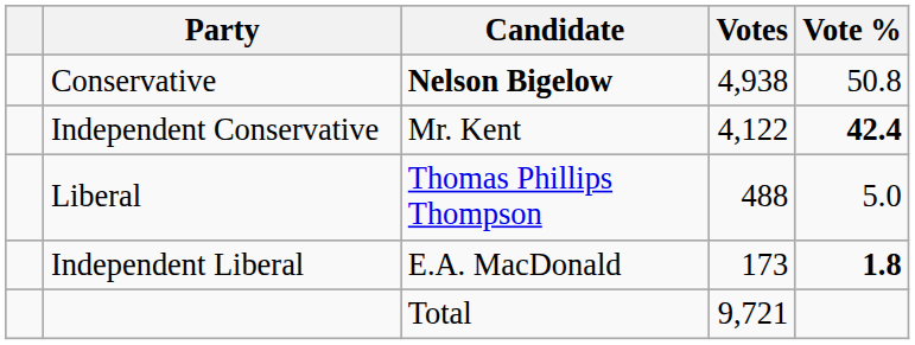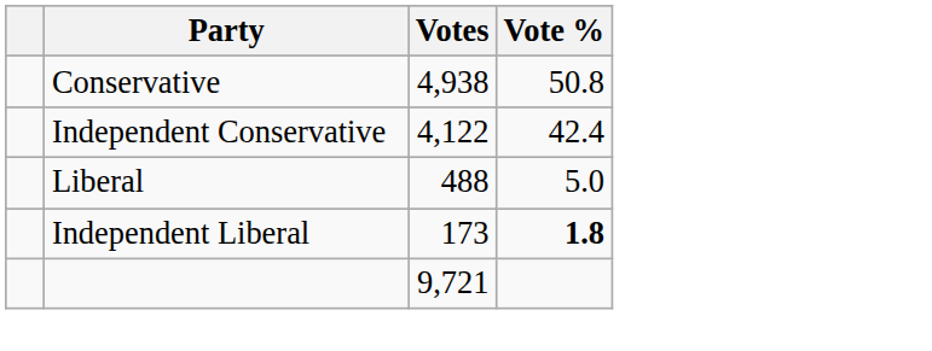 <table class="wikitable">
 <tr>
 <th></th>
 <th scope="col" width="175">Party</th>
-<th scope="col" width="150">Candidate</th>
 <th>Votes</th>
 <th>Vote %</th>
 </tr>
 <tr>
 <td>   </td>
 <td>Conservative</td>
-<td><strong>Nelson Bigelow</strong></td>
 <td align=right>4,938</td>
 <td align=right>50.8</td>
 </tr>
 <tr>
 <td>   </td>
 <td>Independent Conservative</td>
-<td>Mr. Kent</td>
 <td align=right>4,122</td>
-<td align=right><strong>42.4</strong></td>
+<td align=right>42.4</td>
 </tr>
 <tr>
 <td>   </td>
 <td>Liberal</td>
-<td><a href='#'>Thomas Phillips Thompson</a></td>
 <td align=right>488</td>
 <td align=right>5.0</td>
 </tr>
 <tr>
 <td>   </td>
 <td>Independent Liberal</td>
-<td>E.A. MacDonald</td>
 <td align=right>173</td>
 <td align=right><strong>1.8</strong></td>
 </tr>
 <tr>
 <td></td>
 <td></td>
-<td>Total</td>
 <td align=right>9,721</td>
 <td></td>
 </tr>
 </table>
